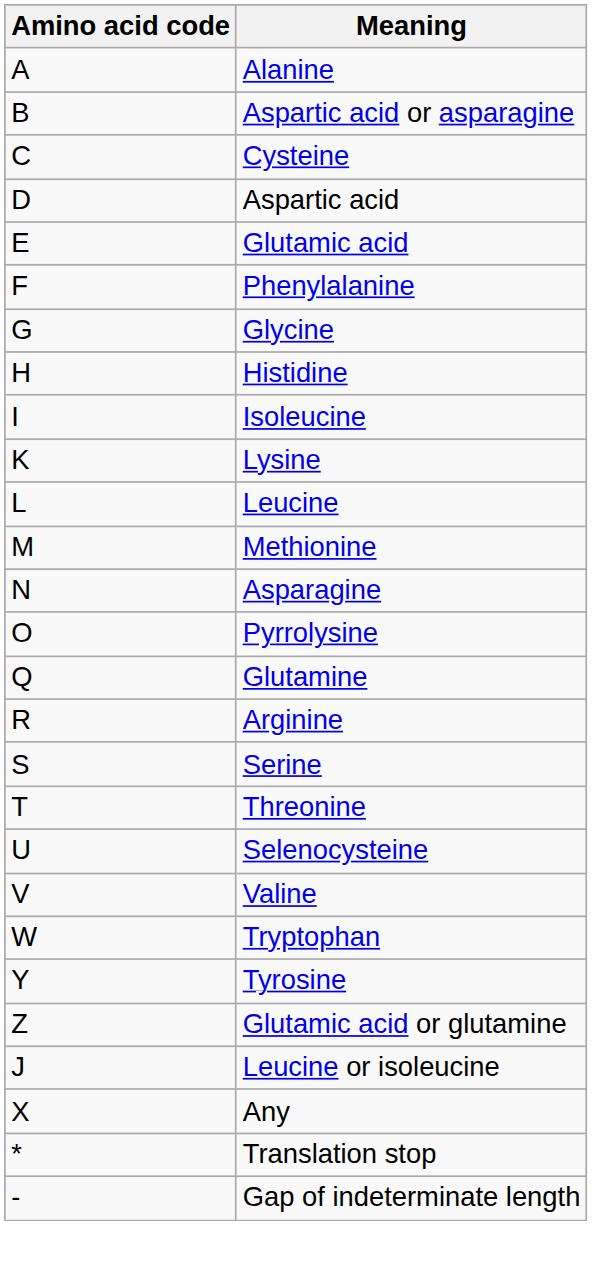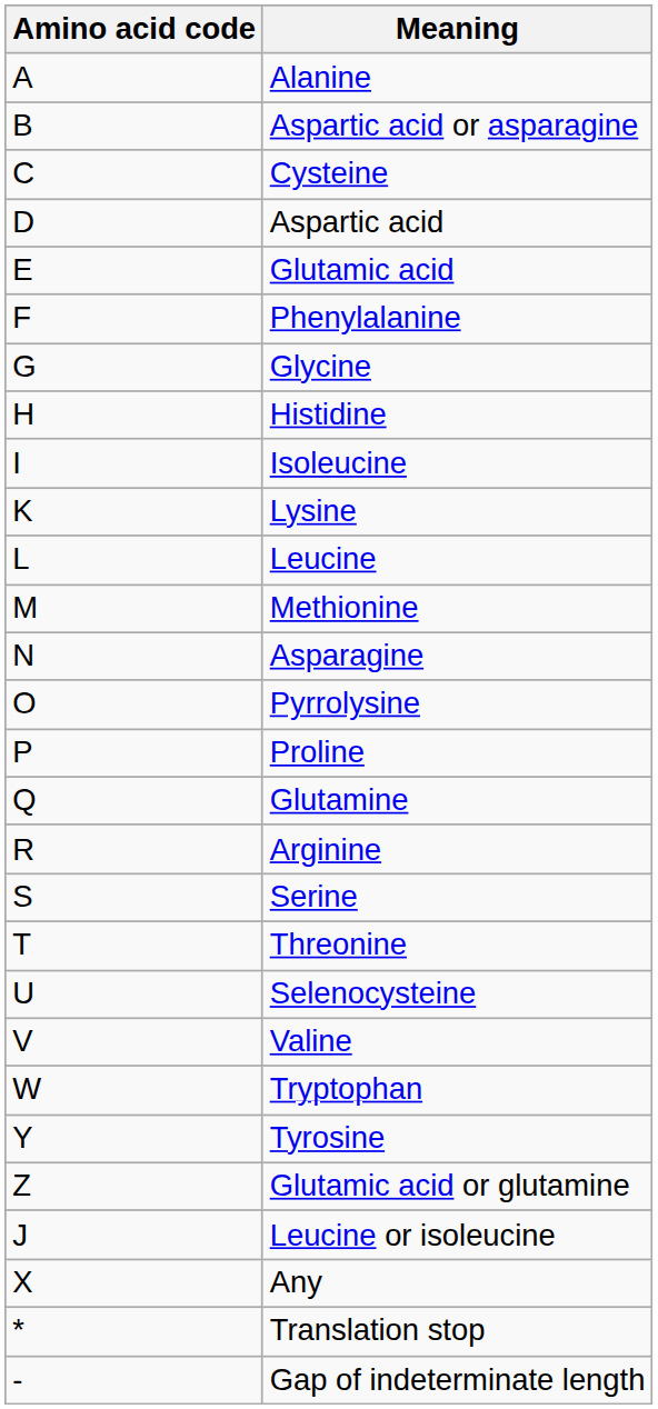 <table class="wikitable sortable" style="border:solid 1px black;">
 <tr>
 <th>Amino acid code</th>
 <th>Meaning</th>
 </tr>
 <tr>
 <td>A</td>
 <td><a href='#'>Alanine</a></td>
 </tr>
 <tr>
 <td>B</td>
 <td><a href='#'>Aspartic acid</a> or <a href='#'>asparagine</a></td>
 </tr>
 <tr>
 <td>C</td>
 <td><a href='#'>Cysteine</a></td>
 </tr>
 <tr>
 <td>D</td>
 <td>Aspartic acid</td>
 </tr>
 <tr>
 <td>E</td>
 <td><a href='#'>Glutamic acid</a></td>
 </tr>
 <tr>
 <td>F</td>
 <td><a href='#'>Phenylalanine</a></td>
 </tr>
 <tr>
 <td>G</td>
 <td><a href='#'>Glycine</a></td>
 </tr>
 <tr>
 <td>H</td>
 <td><a href='#'>Histidine</a></td>
 </tr>
 <tr>
 <td>I</td>
 <td><a href='#'>Isoleucine</a></td>
 </tr>
 <tr>
 <td>K</td>
 <td><a href='#'>Lysine</a></td>
 </tr>
 <tr>
 <td>L</td>
 <td><a href='#'>Leucine</a></td>
 </tr>
 <tr>
 <td>M</td>
 <td><a href='#'>Methionine</a></td>
 </tr>
 <tr>
 <td>N</td>
 <td><a href='#'>Asparagine</a></td>
 </tr>
 <tr>
 <td>O</td>
 <td><a href='#'>Pyrrolysine</a></td>
 </tr>
 <tr>
+<td>P</td>
+<td><a href='#'>Proline</a></td>
+</tr>
+<tr>
 <td>Q</td>
 <td><a href='#'>Glutamine</a></td>
 </tr>
 <tr>
 <td>R</td>
 <td><a href='#'>Arginine</a></td>
 </tr>
 <tr>
 <td>S</td>
 <td><a href='#'>Serine</a></td>
 </tr>
 <tr>
 <td>T</td>
 <td><a href='#'>Threonine</a></td>
 </tr>
 <tr>
 <td>U</td>
 <td><a href='#'>Selenocysteine</a></td>
 </tr>
 <tr>
 <td>V</td>
 <td><a href='#'>Valine</a></td>
 </tr>
 <tr>
 <td>W</td>
 <td><a href='#'>Tryptophan</a></td>
 </tr>
 <tr>
 <td>Y</td>
 <td><a href='#'>Tyrosine</a></td>
 </tr>
 <tr>
 <td>Z</td>
 <td><a href='#'>Glutamic acid</a> or glutamine</td>
 </tr>
 <tr>
 <td>J</td>
 <td><a href='#'>Leucine</a> or isoleucine</td>
 </tr>
 <tr>
 <td>X</td>
 <td>Any</td>
 </tr>
 <tr>
 <td>*</td>
 <td>Translation stop</td>
 </tr>
 <tr>
 <td>-</td>
 <td>Gap of indeterminate length</td>
 </tr>
 </table>
